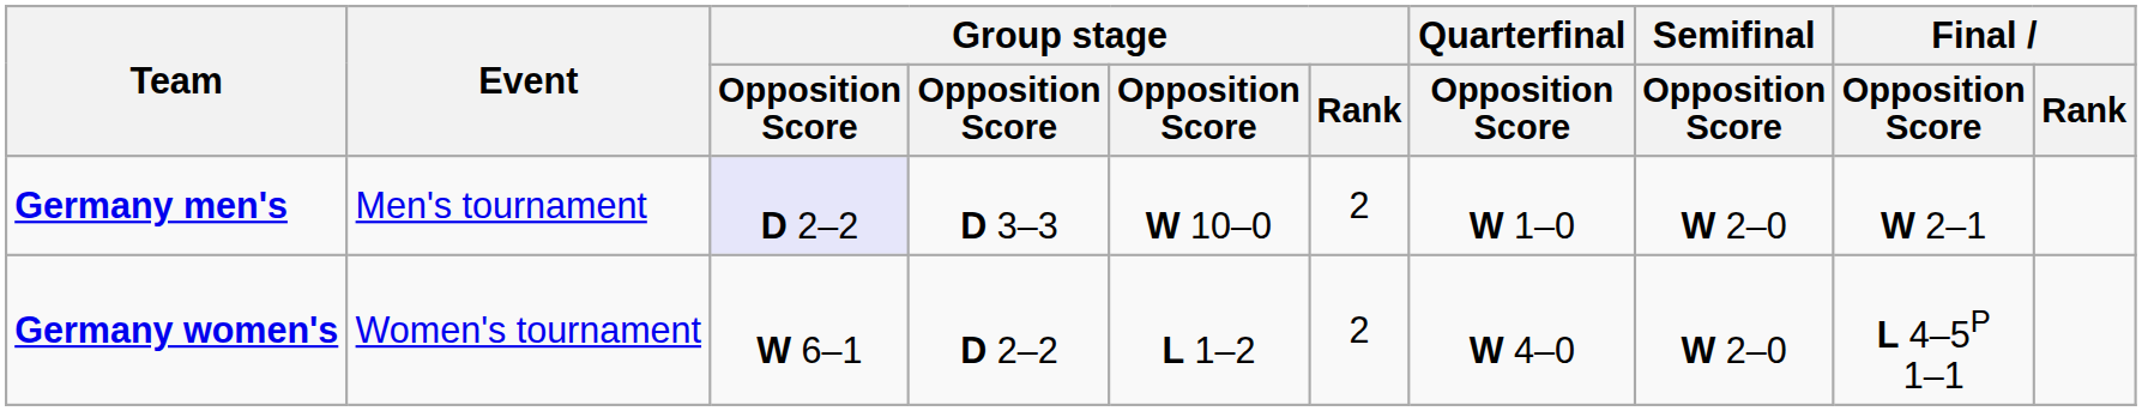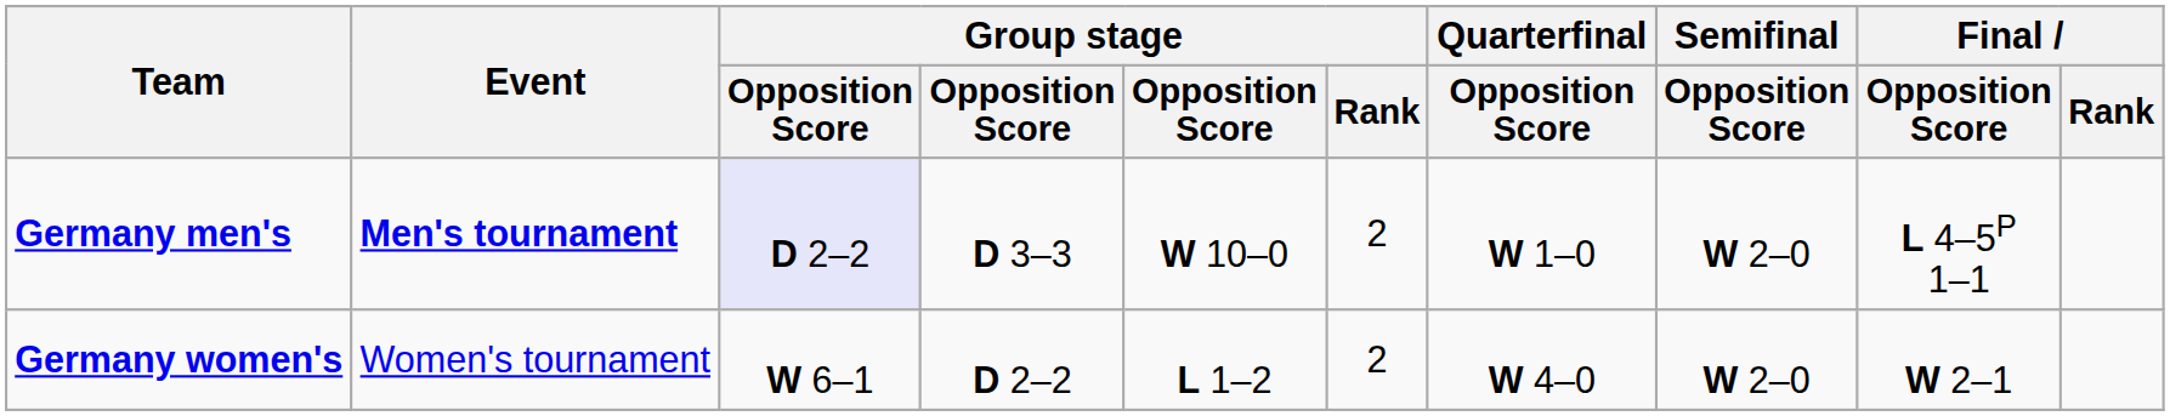 <table class="wikitable" style="font-size:90%">
 <tr>
 <th rowspan=2>Team</th>
 <th rowspan=2>Event</th>
 <th colspan=4>Group stage</th>
 <th>Quarterfinal</th>
 <th>Semifinal</th>
 <th colspan=2>Final / </th>
 </tr>
 <tr style="font-size:95%">
 <th>Opposition<br>Score</th>
 <th>Opposition<br>Score</th>
 <th>Opposition<br>Score</th>
 <th>Rank</th>
 <th>Opposition<br>Score</th>
 <th>Opposition<br>Score</th>
 <th>Opposition<br>Score</th>
 <th>Rank</th>
 </tr>
 <tr align=center>
 <td align=left><strong><a href='#'>Germany men's</a></strong></td>
-<td align=left><a href='#'>Men's tournament</a></td>
+<td align=left><strong><a href='#'>Men's tournament</a></strong></td>
 <td style="background: lavender;"><br><strong>D</strong> 2–2</td>
 <td><br><strong>D</strong> 3–3</td>
 <td><br><strong>W</strong> 10–0</td>
 <td>2</td>
 <td><br><strong>W</strong> 1–0</td>
 <td><br><strong>W</strong> 2–0</td>
-<td><br><strong>W</strong> 2–1</td>
+<td><br><strong>L</strong> 4–5<sup>P</sup><br>1–1 </td>
 <td></td>
 </tr>
 <tr align=center>
 <td align=left><strong><a href='#'>Germany women's</a></strong></td>
 <td align=left><a href='#'>Women's tournament</a></td>
 <td><br><strong>W</strong> 6–1</td>
 <td><br><strong>D</strong> 2–2</td>
 <td><br><strong>L</strong> 1–2</td>
 <td>2</td>
 <td><br><strong>W</strong> 4–0</td>
 <td><br><strong>W</strong> 2–0</td>
-<td><br><strong>L</strong> 4–5<sup>P</sup><br>1–1 </td>
+<td><br><strong>W</strong> 2–1</td>
 <td></td>
 </tr>
 </table>
